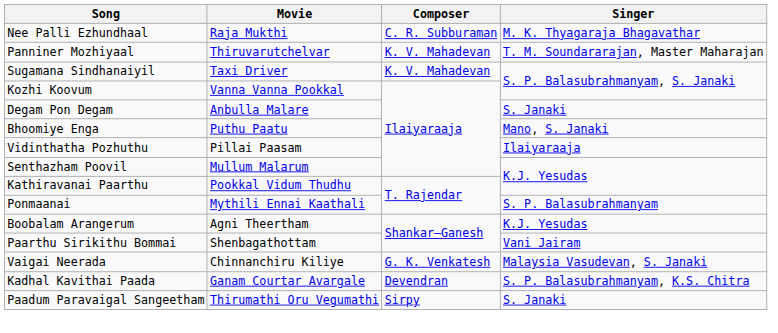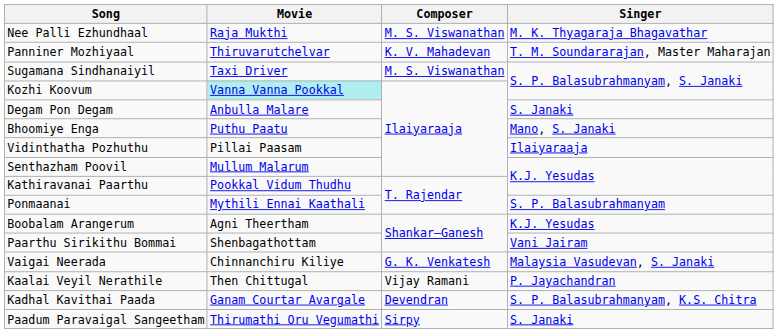 <table class="wikitable">
 <tr>
 <th>Song</th>
 <th>Movie</th>
 <th>Composer</th>
 <th>Singer</th>
 </tr>
 <tr>
 <td>Nee Palli Ezhundhaal</td>
 <td><a href='#'>Raja Mukthi</a></td>
-<td><a href='#'>C. R. Subburaman</a></td>
+<td><a href='#'>M. S. Viswanathan</a></td>
 <td><a href='#'>M. K. Thyagaraja Bhagavathar</a></td>
 </tr>
 <tr>
 <td>Panniner Mozhiyaal</td>
 <td><a href='#'>Thiruvarutchelvar</a></td>
 <td><a href='#'>K. V. Mahadevan</a></td>
 <td><a href='#'>T. M. Soundararajan</a>, Master Maharajan</td>
 </tr>
 <tr>
 <td>Sugamana Sindhanaiyil</td>
 <td><a href='#'>Taxi Driver</a></td>
-<td><a href='#'>K. V. Mahadevan</a></td>
+<td><a href='#'>M. S. Viswanathan</a></td>
 <td rowspan=2><a href='#'>S. P. Balasubrahmanyam</a>, <a href='#'>S. Janaki</a></td>
 </tr>
 <tr>
 <td>Kozhi Koovum</td>
-<td><a href='#'>Vanna Vanna Pookkal</a></td>
+<td style="background: paleturquoise;"><a href='#'>Vanna Vanna Pookkal</a></td>
 <td rowspan="5"><a href='#'>Ilaiyaraaja</a></td>
 </tr>
 <tr>
 <td>Degam Pon Degam</td>
 <td><a href='#'>Anbulla Malare</a></td>
 <td><a href='#'>S. Janaki</a></td>
 </tr>
 <tr>
 <td>Bhoomiye Enga</td>
 <td><a href='#'>Puthu Paatu</a></td>
 <td><a href='#'>Mano</a>, <a href='#'>S. Janaki</a></td>
 </tr>
 <tr>
 <td>Vidinthatha Pozhuthu</td>
 <td>Pillai Paasam</td>
 <td><a href='#'>Ilaiyaraaja</a></td>
 </tr>
 <tr>
 <td>Senthazham Poovil</td>
 <td><a href='#'>Mullum Malarum</a></td>
 <td rowspan="2"><a href='#'>K.J. Yesudas</a></td>
 </tr>
 <tr>
 <td>Kathiravanai Paarthu</td>
 <td><a href='#'>Pookkal Vidum Thudhu</a></td>
 <td rowspan="2"><a href='#'>T. Rajendar</a></td>
 </tr>
 <tr>
 <td>Ponmaanai</td>
 <td><a href='#'>Mythili Ennai Kaathali</a></td>
 <td><a href='#'>S. P. Balasubrahmanyam</a></td>
 </tr>
 <tr>
 <td>Boobalam Arangerum</td>
 <td>Agni Theertham</td>
 <td rowspan=2><a href='#'>Shankar–Ganesh</a></td>
 <td><a href='#'>K.J. Yesudas</a></td>
 </tr>
 <tr>
 <td>Paarthu Sirikithu Bommai</td>
 <td>Shenbagathottam</td>
 <td><a href='#'>Vani Jairam</a></td>
 </tr>
 <tr>
 <td>Vaigai Neerada</td>
 <td>Chinnanchiru Kiliye</td>
 <td><a href='#'>G. K. Venkatesh</a></td>
 <td><a href='#'>Malaysia Vasudevan</a>, <a href='#'>S. Janaki</a></td>
 </tr>
 <tr>
+<td>Kaalai Veyil Nerathile</td>
+<td>Then Chittugal</td>
+<td>Vijay Ramani</td>
+<td><a href='#'>P. Jayachandran</a></td>
+</tr>
+<tr>
 <td>Kadhal Kavithai Paada</td>
 <td><a href='#'>Ganam Courtar Avargale</a></td>
 <td><a href='#'>Devendran</a></td>
 <td><a href='#'>S. P. Balasubrahmanyam</a>, <a href='#'>K.S. Chitra</a></td>
 </tr>
 <tr>
 <td>Paadum Paravaigal Sangeetham</td>
 <td><a href='#'>Thirumathi Oru Vegumathi</a></td>
 <td><a href='#'>Sirpy</a></td>
 <td><a href='#'>S. Janaki</a></td>
 </tr>
 </table>
